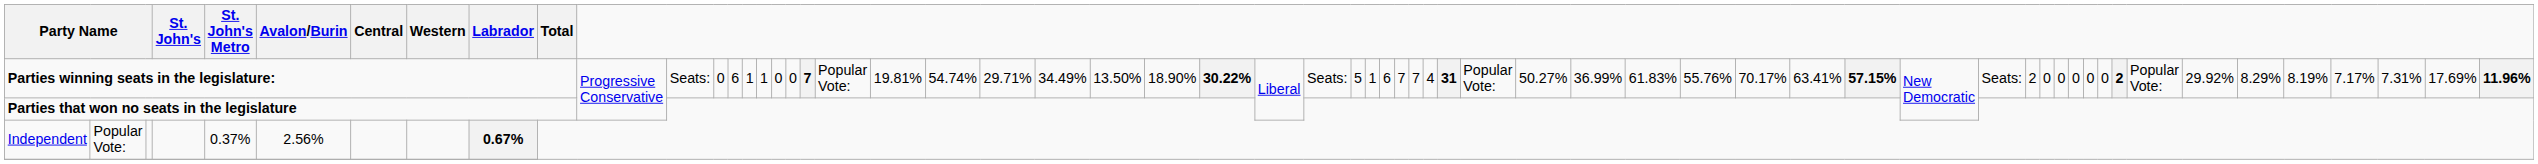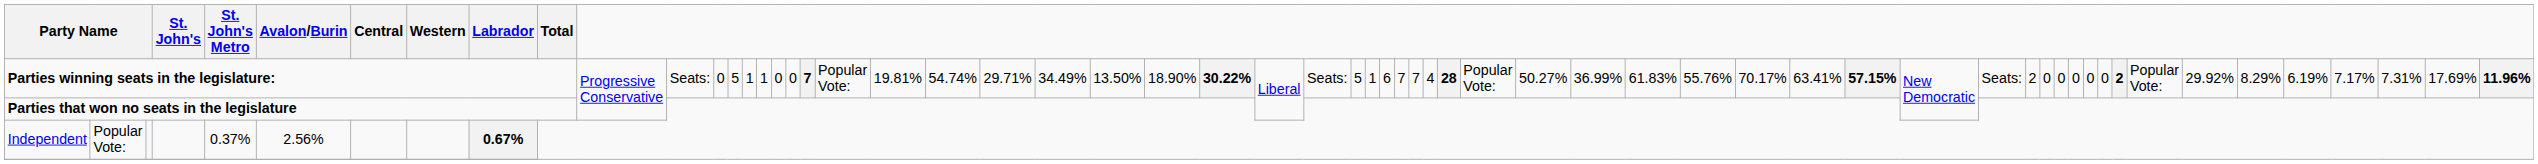 <table class="wikitable">
 <tr>
 <th style="text-align:center;" colspan="3">Party Name</th>
 <th style="text-align:center;"><a href='#'>St. John's</a></th>
 <th style="text-align:center;"><a href='#'>St. John's Metro</a></th>
 <th style="text-align:center;"><a href='#'>Avalon</a>/<a href='#'>Burin</a></th>
 <th style="text-align:center;">Central</th>
 <th style="text-align:center;">Western</th>
 <th style="text-align:center;"><a href='#'>Labrador</a></th>
 <th style="text-align:center;">Total</th>
 </tr>
 <tr>
 <td colspan=10><strong>Parties winning seats in the legislature:</strong><br></td>
 <td rowspan="2"><a href='#'>Progressive Conservative</a></td>
 <td>Seats:</td>
 <td style="text-align:center;">0</td>
-<td style="text-align:center;">6</td>
+<td style="text-align:center;">5</td>
 <td style="text-align:center;">1</td>
 <td style="text-align:center;">1</td>
 <td style="text-align:center;">0</td>
 <td style="text-align:center;">0</td>
 <th style="text-align:center;">7<br></th>
 <td>Popular Vote:</td>
 <td style="text-align:center;">19.81%</td>
 <td style="text-align:center;">54.74%</td>
 <td style="text-align:center;">29.71%</td>
 <td style="text-align:center;">34.49%</td>
 <td style="text-align:center;">13.50%</td>
 <td style="text-align:center;">18.90%</td>
 <th style="text-align:center;">30.22%<br></th>
 <td rowspan="2"><a href='#'>Liberal</a></td>
 <td>Seats:</td>
 <td style="text-align:center;">5</td>
 <td style="text-align:center;">1</td>
 <td style="text-align:center;">6</td>
 <td style="text-align:center;">7</td>
 <td style="text-align:center;">7</td>
 <td style="text-align:center;">4</td>
-<th style="text-align:center;">31<br></th>
+<th style="text-align:center;">28<br></th>
 <td>Popular Vote:</td>
 <td style="text-align:center;">50.27%</td>
 <td style="text-align:center;">36.99%</td>
 <td style="text-align:center;">61.83%</td>
 <td style="text-align:center;">55.76%</td>
 <td style="text-align:center;">70.17%</td>
 <td style="text-align:center;">63.41%</td>
 <th style="text-align:center;">57.15%<br></th>
 <td rowspan="2"><a href='#'>New Democratic</a></td>
 <td>Seats:</td>
 <td style="text-align:center;">2</td>
 <td style="text-align:center;">0</td>
 <td style="text-align:center;">0</td>
 <td style="text-align:center;">0</td>
 <td style="text-align:center;">0</td>
 <td style="text-align:center;">0</td>
 <th style="text-align:center;">2<br></th>
 <td>Popular Vote:</td>
 <td style="text-align:center;">29.92%</td>
 <td style="text-align:center;">8.29%</td>
-<td style="text-align:center;">8.19%</td>
+<td style="text-align:center;">6.19%</td>
 <td style="text-align:center;">7.17%</td>
 <td style="text-align:center;">7.31%</td>
 <td style="text-align:center;">17.69%</td>
 <th style="text-align:center;">11.96%</th>
 </tr>
 <tr>
 <td colspan="10"><strong>Parties that won no seats in the legislature</strong></td>
 </tr>
 <tr>
 <td><a href='#'>Independent</a></td>
 <td>Popular Vote:</td>
 <td style="text-align:center;"></td>
 <td style="text-align:center;"></td>
 <td style="text-align:center;">0.37%</td>
 <td style="text-align:center;">2.56%</td>
 <td style="text-align:center;"></td>
 <td style="text-align:center;"></td>
 <th style="text-align:center;">0.67%</th>
 </tr>
 <tr>
 </tr>
 </table>
